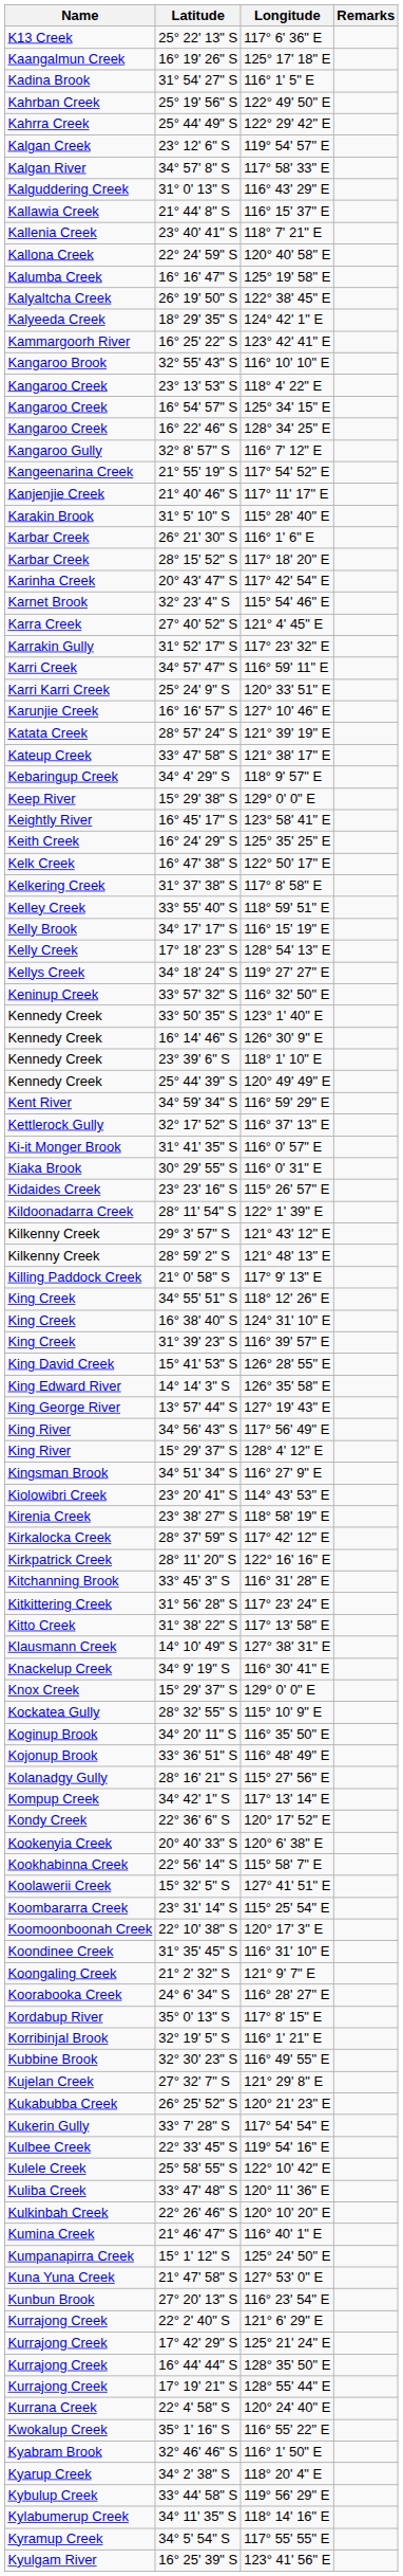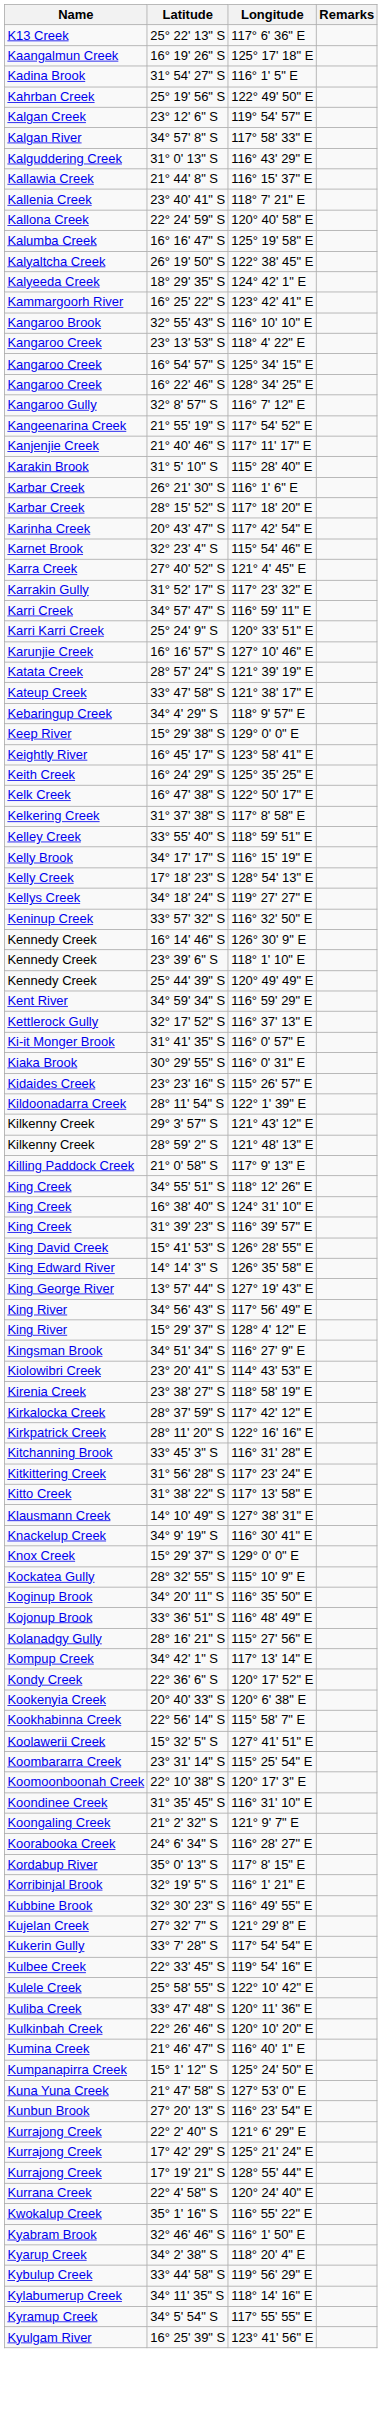 <table class="wikitable">
 <tr>
 <th>Name</th>
 <th>Latitude</th>
 <th>Longitude</th>
 <th>Remarks</th>
 </tr>
 <tr>
 <td><a href='#'>K13 Creek</a></td>
 <td>25° 22' 13" S</td>
 <td>117° 6' 36" E</td>
 <td></td>
 </tr>
 <tr>
 <td><a href='#'>Kaangalmun Creek</a></td>
 <td>16° 19' 26" S</td>
 <td>125° 17' 18" E</td>
 <td></td>
 </tr>
 <tr>
 <td><a href='#'>Kadina Brook</a></td>
 <td>31° 54' 27" S</td>
 <td>116° 1' 5" E</td>
 <td></td>
 </tr>
 <tr>
 <td><a href='#'>Kahrban Creek</a></td>
 <td>25° 19' 56" S</td>
 <td>122° 49' 50" E</td>
-<td></td>
-</tr>
-<tr>
-<td><a href='#'>Kahrra Creek</a></td>
-<td>25° 44' 49" S</td>
-<td>122° 29' 42" E</td>
 <td></td>
 </tr>
 <tr>
 <td><a href='#'>Kalgan Creek</a></td>
 <td>23° 12' 6" S</td>
 <td>119° 54' 57" E</td>
 <td></td>
 </tr>
 <tr>
 <td><a href='#'>Kalgan River</a></td>
 <td>34° 57' 8" S</td>
 <td>117° 58' 33" E</td>
 <td></td>
 </tr>
 <tr>
 <td><a href='#'>Kalguddering Creek</a></td>
 <td>31° 0' 13" S</td>
 <td>116° 43' 29" E</td>
 <td></td>
 </tr>
 <tr>
 <td><a href='#'>Kallawia Creek</a></td>
 <td>21° 44' 8" S</td>
 <td>116° 15' 37" E</td>
 <td></td>
 </tr>
 <tr>
 <td><a href='#'>Kallenia Creek</a></td>
 <td>23° 40' 41" S</td>
 <td>118° 7' 21" E</td>
 <td></td>
 </tr>
 <tr>
 <td><a href='#'>Kallona Creek</a></td>
 <td>22° 24' 59" S</td>
 <td>120° 40' 58" E</td>
 <td></td>
 </tr>
 <tr>
 <td><a href='#'>Kalumba Creek</a></td>
 <td>16° 16' 47" S</td>
 <td>125° 19' 58" E</td>
 <td></td>
 </tr>
 <tr>
 <td><a href='#'>Kalyaltcha Creek</a></td>
 <td>26° 19' 50" S</td>
 <td>122° 38' 45" E</td>
 <td></td>
 </tr>
 <tr>
 <td><a href='#'>Kalyeeda Creek</a></td>
 <td>18° 29' 35" S</td>
 <td>124° 42' 1" E</td>
 <td></td>
 </tr>
 <tr>
 <td><a href='#'>Kammargoorh River</a></td>
 <td>16° 25' 22" S</td>
 <td>123° 42' 41" E</td>
 <td></td>
 </tr>
 <tr>
 <td><a href='#'>Kangaroo Brook</a></td>
 <td>32° 55' 43" S</td>
 <td>116° 10' 10" E</td>
 <td></td>
 </tr>
 <tr>
 <td><a href='#'>Kangaroo Creek</a></td>
 <td>23° 13' 53" S</td>
 <td>118° 4' 22" E</td>
 <td></td>
 </tr>
 <tr>
 <td><a href='#'>Kangaroo Creek</a></td>
 <td>16° 54' 57" S</td>
 <td>125° 34' 15" E</td>
 <td></td>
 </tr>
 <tr>
 <td><a href='#'>Kangaroo Creek</a></td>
 <td>16° 22' 46" S</td>
 <td>128° 34' 25" E</td>
 <td></td>
 </tr>
 <tr>
 <td><a href='#'>Kangaroo Gully</a></td>
 <td>32° 8' 57" S</td>
 <td>116° 7' 12" E</td>
 <td></td>
 </tr>
 <tr>
 <td><a href='#'>Kangeenarina Creek</a></td>
 <td>21° 55' 19" S</td>
 <td>117° 54' 52" E</td>
 <td></td>
 </tr>
 <tr>
 <td><a href='#'>Kanjenjie Creek</a></td>
 <td>21° 40' 46" S</td>
 <td>117° 11' 17" E</td>
 <td></td>
 </tr>
 <tr>
 <td><a href='#'>Karakin Brook</a></td>
 <td>31° 5' 10" S</td>
 <td>115° 28' 40" E</td>
 <td></td>
 </tr>
 <tr>
 <td><a href='#'>Karbar Creek</a></td>
 <td>26° 21' 30" S</td>
 <td>116° 1' 6" E</td>
 <td></td>
 </tr>
 <tr>
 <td><a href='#'>Karbar Creek</a></td>
 <td>28° 15' 52" S</td>
 <td>117° 18' 20" E</td>
 <td></td>
 </tr>
 <tr>
 <td><a href='#'>Karinha Creek</a></td>
 <td>20° 43' 47" S</td>
 <td>117° 42' 54" E</td>
 <td></td>
 </tr>
 <tr>
 <td><a href='#'>Karnet Brook</a></td>
 <td>32° 23' 4" S</td>
 <td>115° 54' 46" E</td>
 <td></td>
 </tr>
 <tr>
 <td><a href='#'>Karra Creek</a></td>
 <td>27° 40' 52" S</td>
 <td>121° 4' 45" E</td>
 <td></td>
 </tr>
 <tr>
 <td><a href='#'>Karrakin Gully</a></td>
 <td>31° 52' 17" S</td>
 <td>117° 23' 32" E</td>
 <td></td>
 </tr>
 <tr>
 <td><a href='#'>Karri Creek</a></td>
 <td>34° 57' 47" S</td>
 <td>116° 59' 11" E</td>
 <td></td>
 </tr>
 <tr>
 <td><a href='#'>Karri Karri Creek</a></td>
 <td>25° 24' 9" S</td>
 <td>120° 33' 51" E</td>
 <td></td>
 </tr>
 <tr>
 <td><a href='#'>Karunjie Creek</a></td>
 <td>16° 16' 57" S</td>
 <td>127° 10' 46" E</td>
 <td></td>
 </tr>
 <tr>
 <td><a href='#'>Katata Creek</a></td>
 <td>28° 57' 24" S</td>
 <td>121° 39' 19" E</td>
 <td></td>
 </tr>
 <tr>
 <td><a href='#'>Kateup Creek</a></td>
 <td>33° 47' 58" S</td>
 <td>121° 38' 17" E</td>
 <td></td>
 </tr>
 <tr>
 <td><a href='#'>Kebaringup Creek</a></td>
 <td>34° 4' 29" S</td>
 <td>118° 9' 57" E</td>
 <td></td>
 </tr>
 <tr>
 <td><a href='#'>Keep River</a></td>
 <td>15° 29' 38" S</td>
 <td>129° 0' 0" E</td>
 <td></td>
 </tr>
 <tr>
 <td><a href='#'>Keightly River</a></td>
 <td>16° 45' 17" S</td>
 <td>123° 58' 41" E</td>
 <td></td>
 </tr>
 <tr>
 <td><a href='#'>Keith Creek</a></td>
 <td>16° 24' 29" S</td>
 <td>125° 35' 25" E</td>
 <td></td>
 </tr>
 <tr>
 <td><a href='#'>Kelk Creek</a></td>
 <td>16° 47' 38" S</td>
 <td>122° 50' 17" E</td>
 <td></td>
 </tr>
 <tr>
 <td><a href='#'>Kelkering Creek</a></td>
 <td>31° 37' 38" S</td>
 <td>117° 8' 58" E</td>
 <td></td>
 </tr>
 <tr>
 <td><a href='#'>Kelley Creek</a></td>
 <td>33° 55' 40" S</td>
 <td>118° 59' 51" E</td>
 <td></td>
 </tr>
 <tr>
 <td><a href='#'>Kelly Brook</a></td>
 <td>34° 17' 17" S</td>
 <td>116° 15' 19" E</td>
 <td></td>
 </tr>
 <tr>
 <td><a href='#'>Kelly Creek</a></td>
 <td>17° 18' 23" S</td>
 <td>128° 54' 13" E</td>
 <td></td>
 </tr>
 <tr>
 <td><a href='#'>Kellys Creek</a></td>
 <td>34° 18' 24" S</td>
 <td>119° 27' 27" E</td>
 <td></td>
 </tr>
 <tr>
 <td><a href='#'>Keninup Creek</a></td>
 <td>33° 57' 32" S</td>
 <td>116° 32' 50" E</td>
-<td></td>
-</tr>
-<tr>
-<td>Kennedy Creek</td>
-<td>33° 50' 35" S</td>
-<td>123° 1' 40" E</td>
 <td></td>
 </tr>
 <tr>
 <td>Kennedy Creek</td>
 <td>16° 14' 46" S</td>
 <td>126° 30' 9" E</td>
 <td></td>
 </tr>
 <tr>
 <td>Kennedy Creek</td>
 <td>23° 39' 6" S</td>
 <td>118° 1' 10" E</td>
 <td></td>
 </tr>
 <tr>
 <td>Kennedy Creek</td>
 <td>25° 44' 39" S</td>
 <td>120° 49' 49" E</td>
 <td></td>
 </tr>
 <tr>
 <td><a href='#'>Kent River</a></td>
 <td>34° 59' 34" S</td>
 <td>116° 59' 29" E</td>
 <td></td>
 </tr>
 <tr>
 <td><a href='#'>Kettlerock Gully</a></td>
 <td>32° 17' 52" S</td>
 <td>116° 37' 13" E</td>
 <td></td>
 </tr>
 <tr>
 <td><a href='#'>Ki-it Monger Brook</a></td>
 <td>31° 41' 35" S</td>
 <td>116° 0' 57" E</td>
 <td></td>
 </tr>
 <tr>
 <td><a href='#'>Kiaka Brook</a></td>
 <td>30° 29' 55" S</td>
 <td>116° 0' 31" E</td>
 <td></td>
 </tr>
 <tr>
 <td><a href='#'>Kidaides Creek</a></td>
 <td>23° 23' 16" S</td>
 <td>115° 26' 57" E</td>
 <td></td>
 </tr>
 <tr>
 <td><a href='#'>Kildoonadarra Creek</a></td>
 <td>28° 11' 54" S</td>
 <td>122° 1' 39" E</td>
 <td></td>
 </tr>
 <tr>
 <td>Kilkenny Creek</td>
 <td>29° 3' 57" S</td>
 <td>121° 43' 12" E</td>
 <td></td>
 </tr>
 <tr>
 <td>Kilkenny Creek</td>
 <td>28° 59' 2" S</td>
 <td>121° 48' 13" E</td>
 <td></td>
 </tr>
 <tr>
 <td><a href='#'>Killing Paddock Creek</a></td>
 <td>21° 0' 58" S</td>
 <td>117° 9' 13" E</td>
 <td></td>
 </tr>
 <tr>
 <td><a href='#'>King Creek</a></td>
 <td>34° 55' 51" S</td>
 <td>118° 12' 26" E</td>
 <td></td>
 </tr>
 <tr>
 <td><a href='#'>King Creek</a></td>
 <td>16° 38' 40" S</td>
 <td>124° 31' 10" E</td>
 <td></td>
 </tr>
 <tr>
 <td><a href='#'>King Creek</a></td>
 <td>31° 39' 23" S</td>
 <td>116° 39' 57" E</td>
 <td></td>
 </tr>
 <tr>
 <td><a href='#'>King David Creek</a></td>
 <td>15° 41' 53" S</td>
 <td>126° 28' 55" E</td>
 <td></td>
 </tr>
 <tr>
 <td><a href='#'>King Edward River</a></td>
 <td>14° 14' 3" S</td>
 <td>126° 35' 58" E</td>
 <td></td>
 </tr>
 <tr>
 <td><a href='#'>King George River</a></td>
 <td>13° 57' 44" S</td>
 <td>127° 19' 43" E</td>
 <td></td>
 </tr>
 <tr>
 <td><a href='#'>King River</a></td>
 <td>34° 56' 43" S</td>
 <td>117° 56' 49" E</td>
 <td></td>
 </tr>
 <tr>
 <td><a href='#'>King River</a></td>
 <td>15° 29' 37" S</td>
 <td>128° 4' 12" E</td>
 <td></td>
 </tr>
 <tr>
 <td><a href='#'>Kingsman Brook</a></td>
 <td>34° 51' 34" S</td>
 <td>116° 27' 9" E</td>
 <td></td>
 </tr>
 <tr>
 <td><a href='#'>Kiolowibri Creek</a></td>
 <td>23° 20' 41" S</td>
 <td>114° 43' 53" E</td>
 <td></td>
 </tr>
 <tr>
 <td><a href='#'>Kirenia Creek</a></td>
 <td>23° 38' 27" S</td>
 <td>118° 58' 19" E</td>
 <td></td>
 </tr>
 <tr>
 <td><a href='#'>Kirkalocka Creek</a></td>
 <td>28° 37' 59" S</td>
 <td>117° 42' 12" E</td>
 <td></td>
 </tr>
 <tr>
 <td><a href='#'>Kirkpatrick Creek</a></td>
 <td>28° 11' 20" S</td>
 <td>122° 16' 16" E</td>
 <td></td>
 </tr>
 <tr>
 <td><a href='#'>Kitchanning Brook</a></td>
 <td>33° 45' 3" S</td>
 <td>116° 31' 28" E</td>
 <td></td>
 </tr>
 <tr>
 <td><a href='#'>Kitkittering Creek</a></td>
 <td>31° 56' 28" S</td>
 <td>117° 23' 24" E</td>
 <td></td>
 </tr>
 <tr>
 <td><a href='#'>Kitto Creek</a></td>
 <td>31° 38' 22" S</td>
 <td>117° 13' 58" E</td>
 <td></td>
 </tr>
 <tr>
 <td><a href='#'>Klausmann Creek</a></td>
 <td>14° 10' 49" S</td>
 <td>127° 38' 31" E</td>
 <td></td>
 </tr>
 <tr>
 <td><a href='#'>Knackelup Creek</a></td>
 <td>34° 9' 19" S</td>
 <td>116° 30' 41" E</td>
 <td></td>
 </tr>
 <tr>
 <td><a href='#'>Knox Creek</a></td>
 <td>15° 29' 37" S</td>
 <td>129° 0' 0" E</td>
 <td></td>
 </tr>
 <tr>
 <td><a href='#'>Kockatea Gully</a></td>
 <td>28° 32' 55" S</td>
 <td>115° 10' 9" E</td>
 <td></td>
 </tr>
 <tr>
 <td><a href='#'>Koginup Brook</a></td>
 <td>34° 20' 11" S</td>
 <td>116° 35' 50" E</td>
 <td></td>
 </tr>
 <tr>
 <td><a href='#'>Kojonup Brook</a></td>
 <td>33° 36' 51" S</td>
 <td>116° 48' 49" E</td>
 <td></td>
 </tr>
 <tr>
 <td><a href='#'>Kolanadgy Gully</a></td>
 <td>28° 16' 21" S</td>
 <td>115° 27' 56" E</td>
 <td></td>
 </tr>
 <tr>
 <td><a href='#'>Kompup Creek</a></td>
 <td>34° 42' 1" S</td>
 <td>117° 13' 14" E</td>
 <td></td>
 </tr>
 <tr>
 <td><a href='#'>Kondy Creek</a></td>
 <td>22° 36' 6" S</td>
 <td>120° 17' 52" E</td>
 <td></td>
 </tr>
 <tr>
 <td><a href='#'>Kookenyia Creek</a></td>
 <td>20° 40' 33" S</td>
 <td>120° 6' 38" E</td>
 <td></td>
 </tr>
 <tr>
 <td><a href='#'>Kookhabinna Creek</a></td>
 <td>22° 56' 14" S</td>
 <td>115° 58' 7" E</td>
 <td></td>
 </tr>
 <tr>
 <td><a href='#'>Koolawerii Creek</a></td>
 <td>15° 32' 5" S</td>
 <td>127° 41' 51" E</td>
 <td></td>
 </tr>
 <tr>
 <td><a href='#'>Koombararra Creek</a></td>
 <td>23° 31' 14" S</td>
 <td>115° 25' 54" E</td>
 <td></td>
 </tr>
 <tr>
 <td><a href='#'>Koomoonboonah Creek</a></td>
 <td>22° 10' 38" S</td>
 <td>120° 17' 3" E</td>
 <td></td>
 </tr>
 <tr>
 <td><a href='#'>Koondinee Creek</a></td>
 <td>31° 35' 45" S</td>
 <td>116° 31' 10" E</td>
 <td></td>
 </tr>
 <tr>
 <td><a href='#'>Koongaling Creek</a></td>
 <td>21° 2' 32" S</td>
 <td>121° 9' 7" E</td>
 <td></td>
 </tr>
 <tr>
 <td><a href='#'>Koorabooka Creek</a></td>
 <td>24° 6' 34" S</td>
 <td>116° 28' 27" E</td>
 <td></td>
 </tr>
 <tr>
 <td><a href='#'>Kordabup River</a></td>
 <td>35° 0' 13" S</td>
 <td>117° 8' 15" E</td>
 <td></td>
 </tr>
 <tr>
 <td><a href='#'>Korribinjal Brook</a></td>
 <td>32° 19' 5" S</td>
 <td>116° 1' 21" E</td>
 <td></td>
 </tr>
 <tr>
 <td><a href='#'>Kubbine Brook</a></td>
 <td>32° 30' 23" S</td>
 <td>116° 49' 55" E</td>
 <td></td>
 </tr>
 <tr>
 <td><a href='#'>Kujelan Creek</a></td>
 <td>27° 32' 7" S</td>
 <td>121° 29' 8" E</td>
 <td></td>
 </tr>
 <tr>
-<td><a href='#'>Kukabubba Creek</a></td>
-<td>26° 25' 52" S</td>
-<td>120° 21' 23" E</td>
-<td></td>
-</tr>
-<tr>
 <td><a href='#'>Kukerin Gully</a></td>
 <td>33° 7' 28" S</td>
 <td>117° 54' 54" E</td>
 <td></td>
 </tr>
 <tr>
 <td><a href='#'>Kulbee Creek</a></td>
 <td>22° 33' 45" S</td>
 <td>119° 54' 16" E</td>
 <td></td>
 </tr>
 <tr>
 <td><a href='#'>Kulele Creek</a></td>
 <td>25° 58' 55" S</td>
 <td>122° 10' 42" E</td>
 <td></td>
 </tr>
 <tr>
 <td><a href='#'>Kuliba Creek</a></td>
 <td>33° 47' 48" S</td>
 <td>120° 11' 36" E</td>
 <td></td>
 </tr>
 <tr>
 <td><a href='#'>Kulkinbah Creek</a></td>
 <td>22° 26' 46" S</td>
 <td>120° 10' 20" E</td>
 <td></td>
 </tr>
 <tr>
 <td><a href='#'>Kumina Creek</a></td>
 <td>21° 46' 47" S</td>
 <td>116° 40' 1" E</td>
 <td></td>
 </tr>
 <tr>
 <td><a href='#'>Kumpanapirra Creek</a></td>
 <td>15° 1' 12" S</td>
 <td>125° 24' 50" E</td>
 <td></td>
 </tr>
 <tr>
 <td><a href='#'>Kuna Yuna Creek</a></td>
 <td>21° 47' 58" S</td>
 <td>127° 53' 0" E</td>
 <td></td>
 </tr>
 <tr>
 <td><a href='#'>Kunbun Brook</a></td>
 <td>27° 20' 13" S</td>
 <td>116° 23' 54" E</td>
 <td></td>
 </tr>
 <tr>
 <td><a href='#'>Kurrajong Creek</a></td>
 <td>22° 2' 40" S</td>
 <td>121° 6' 29" E</td>
 <td></td>
 </tr>
 <tr>
 <td><a href='#'>Kurrajong Creek</a></td>
 <td>17° 42' 29" S</td>
 <td>125° 21' 24" E</td>
 <td></td>
 </tr>
 <tr>
 <td><a href='#'>Kurrajong Creek</a></td>
-<td>16° 44' 44" S</td>
-<td>128° 35' 50" E</td>
-<td></td>
-</tr>
-<tr>
-<td><a href='#'>Kurrajong Creek</a></td>
 <td>17° 19' 21" S</td>
 <td>128° 55' 44" E</td>
 <td></td>
 </tr>
 <tr>
 <td><a href='#'>Kurrana Creek</a></td>
 <td>22° 4' 58" S</td>
 <td>120° 24' 40" E</td>
 <td></td>
 </tr>
 <tr>
 <td><a href='#'>Kwokalup Creek</a></td>
 <td>35° 1' 16" S</td>
 <td>116° 55' 22" E</td>
 <td></td>
 </tr>
 <tr>
 <td><a href='#'>Kyabram Brook</a></td>
 <td>32° 46' 46" S</td>
 <td>116° 1' 50" E</td>
 <td></td>
 </tr>
 <tr>
 <td><a href='#'>Kyarup Creek</a></td>
 <td>34° 2' 38" S</td>
 <td>118° 20' 4" E</td>
 <td></td>
 </tr>
 <tr>
 <td><a href='#'>Kybulup Creek</a></td>
 <td>33° 44' 58" S</td>
 <td>119° 56' 29" E</td>
 <td></td>
 </tr>
 <tr>
 <td><a href='#'>Kylabumerup Creek</a></td>
 <td>34° 11' 35" S</td>
 <td>118° 14' 16" E</td>
 <td></td>
 </tr>
 <tr>
 <td><a href='#'>Kyramup Creek</a></td>
 <td>34° 5' 54" S</td>
 <td>117° 55' 55" E</td>
 <td></td>
 </tr>
 <tr>
 <td><a href='#'>Kyulgam River</a></td>
 <td>16° 25' 39" S</td>
 <td>123° 41' 56" E</td>
 <td></td>
 </tr>
 </table>
